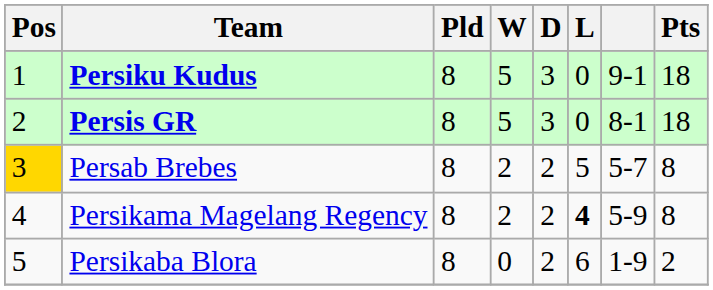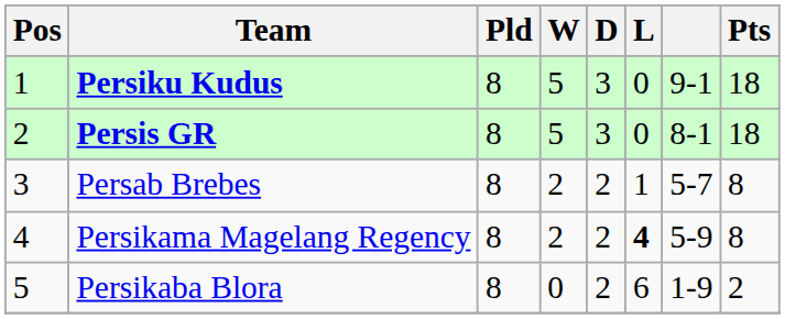 <table class="wikitable">
 <tr>
 <th>Pos</th>
 <th>Team</th>
 <th>Pld</th>
 <th>W</th>
 <th>D</th>
 <th>L</th>
 <th></th>
 <th>Pts</th>
 </tr>
 <tr bgcolor=#ccffcc>
 <td>1</td>
 <td><strong><a href='#'>Persiku Kudus</a></strong></td>
 <td>8</td>
 <td>5</td>
 <td>3</td>
 <td>0</td>
 <td>9-1</td>
 <td>18</td>
 </tr>
 <tr bgcolor=#ccffcc>
 <td>2</td>
 <td><strong><a href='#'>Persis GR</a></strong></td>
 <td>8</td>
 <td>5</td>
 <td>3</td>
 <td>0</td>
 <td>8-1</td>
 <td>18</td>
 </tr>
 <tr>
-<td style="background: gold;">3</td>
+<td>3</td>
 <td><a href='#'>Persab Brebes</a></td>
 <td>8</td>
 <td>2</td>
 <td>2</td>
-<td>5</td>
+<td>1</td>
 <td>5-7</td>
 <td>8</td>
 </tr>
 <tr>
 <td>4</td>
 <td><a href='#'>Persikama Magelang Regency</a></td>
 <td>8</td>
 <td>2</td>
 <td>2</td>
 <td><strong>4</strong></td>
 <td>5-9</td>
 <td>8</td>
 </tr>
 <tr>
 <td>5</td>
 <td><a href='#'>Persikaba Blora</a></td>
 <td>8</td>
 <td>0</td>
 <td>2</td>
 <td>6</td>
 <td>1-9</td>
 <td>2</td>
 </tr>
 <tr>
 </tr>
 </table>
